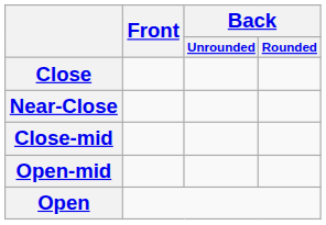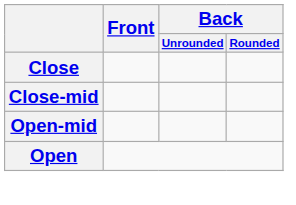 <table class="wikitable" style="text-align: center;">
 <tr>
 <th rowspan="2"></th>
 <th rowspan="2"><a href='#'>Front</a></th>
 <th colspan="2"><a href='#'>Back</a></th>
 </tr>
 <tr style="font-size: x-small;">
 <th><a href='#'>Unrounded</a></th>
 <th><a href='#'>Rounded</a></th>
 </tr>
 <tr>
 <th><a href='#'>Close</a></th>
-<td></td>
-<td></td>
-<td></td>
-</tr>
-<tr>
-<th><a href='#'>Near-Close</a></th>
 <td></td>
 <td></td>
 <td></td>
 </tr>
 <tr>
 <th><a href='#'>Close-mid</a></th>
 <td></td>
 <td></td>
 <td></td>
 </tr>
 <tr>
 <th><a href='#'>Open-mid</a></th>
 <td></td>
 <td></td>
 <td></td>
 </tr>
 <tr>
 <th><a href='#'>Open</a></th>
 <td colspan="3"></td>
 </tr>
 </table>
